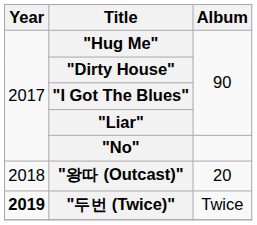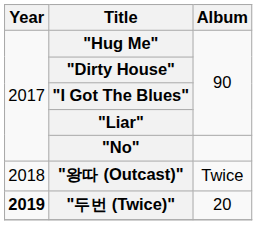 <table class="wikitable plainrowheaders" style="text-align:center;">
 <tr>
 <th>Year</th>
 <th>Title</th>
 <th>Album</th>
 </tr>
 <tr>
 <td rowspan="5">2017</td>
 <th scope="row">"Hug Me"</th>
 <td rowspan="4">90</td>
 </tr>
 <tr>
 <th scope="row">"Dirty House"</th>
 </tr>
 <tr>
 <th scope="row">"I Got The Blues"</th>
 </tr>
 <tr>
 <th scope="row">"Liar"</th>
 </tr>
 <tr>
 <th scope="row">"No"</th>
 <td></td>
 </tr>
 <tr>
 <td rowspan="1">2018</td>
 <th scope="row">"왕따 (Outcast)"</th>
-<td rowspan="1">20</td>
+<td rowspan="1">Twice</td>
 </tr>
 <tr>
 <td rowspan="1"><strong>2019</strong></td>
 <th scope="row">"두번 (Twice)"</th>
-<td rowspan="1">Twice</td>
+<td rowspan="1">20</td>
 </tr>
 <tr>
 </tr>
 </table>
